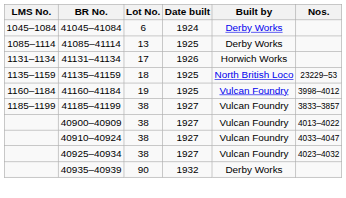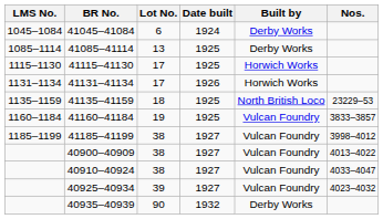 <table class="wikitable sortable" style=text-align:center>
 <tr>
 <th>LMS No.</th>
 <th>BR No.</th>
 <th>Lot No.</th>
 <th>Date built</th>
 <th>Built by</th>
 <th>Nos.</th>
 </tr>
 <tr>
 <td>1045–1084</td>
 <td>41045–41084</td>
 <td>6</td>
 <td>1924</td>
 <td><a href='#'>Derby Works</a></td>
 <td></td>
 </tr>
 <tr>
 <td>1085–1114</td>
 <td>41085–41114</td>
 <td>13</td>
 <td>1925</td>
 <td>Derby Works</td>
 <td></td>
 </tr>
 <tr>
+<td>1115–1130</td>
+<td>41115–41130</td>
+<td>17</td>
+<td>1925</td>
+<td><a href='#'>Horwich Works</a></td>
+<td></td>
+</tr>
+<tr>
 <td>1131–1134</td>
 <td>41131–41134</td>
 <td>17</td>
 <td>1926</td>
 <td>Horwich Works</td>
 <td></td>
 </tr>
 <tr>
 <td>1135–1159</td>
 <td>41135–41159</td>
 <td>18</td>
 <td>1925</td>
 <td><a href='#'>North British Loco</a></td>
 <td><small>23229–53</small></td>
 </tr>
 <tr>
 <td>1160–1184</td>
 <td>41160–41184</td>
 <td>19</td>
 <td>1925</td>
 <td><a href='#'>Vulcan Foundry</a></td>
-<td><small>3998–4012</small></td>
+<td><small>3833–3857</small></td>
 </tr>
 <tr>
 <td>1185–1199</td>
 <td>41185–41199</td>
 <td>38</td>
 <td>1927</td>
 <td>Vulcan Foundry</td>
-<td><small>3833–3857</small></td>
+<td><small>3998–4012</small></td>
 </tr>
 <tr>
 <td></td>
 <td>40900–40909</td>
 <td>38</td>
 <td>1927</td>
 <td>Vulcan Foundry</td>
 <td><small>4013–4022</small></td>
 </tr>
 <tr>
 <td></td>
 <td>40910–40924</td>
 <td>38</td>
 <td>1927</td>
 <td>Vulcan Foundry</td>
 <td><small>4033–4047</small></td>
 </tr>
 <tr>
 <td></td>
 <td>40925–40934</td>
-<td>38</td>
+<td>39</td>
 <td>1927</td>
 <td>Vulcan Foundry</td>
 <td><small>4023–4032</small></td>
 </tr>
 <tr>
 <td></td>
 <td>40935–40939</td>
 <td>90</td>
 <td>1932</td>
 <td>Derby Works</td>
 <td></td>
 </tr>
 </table>
